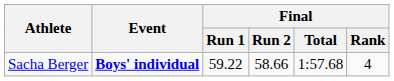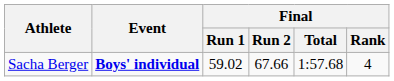 <table class="wikitable">
 <tr>
 <th rowspan="2">Athlete</th>
 <th rowspan="2">Event</th>
 <th colspan="4">Final</th>
 </tr>
 <tr>
 <th>Run 1</th>
 <th>Run 2</th>
 <th>Total</th>
 <th>Rank</th>
 </tr>
 <tr>
 <td><a href='#'>Sacha Berger</a></td>
 <td><strong><a href='#'>Boys' individual</a></strong></td>
-<td align="center">59.22</td>
-<td align="center">58.66</td>
+<td align="center">59.02</td>
+<td align="center">67.66</td>
 <td align="center">1:57.68</td>
 <td align="center">4</td>
 </tr>
 </table>
